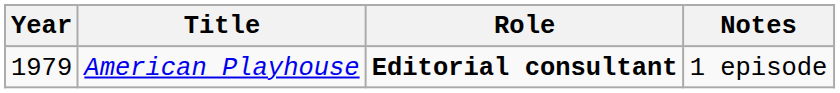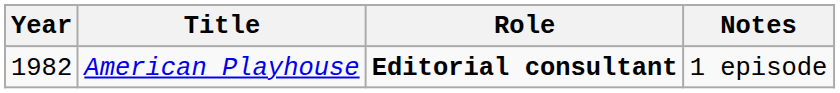 <table class="wikitable">
 <tr>
 <th>Year</th>
 <th>Title</th>
 <th>Role</th>
 <th>Notes</th>
 </tr>
 <tr>
-<td>1979</td>
+<td>1982</td>
 <td><em><a href='#'>American Playhouse</a></em></td>
 <td><strong>Editorial consultant</strong></td>
 <td>1 episode</td>
 </tr>
 </table>
